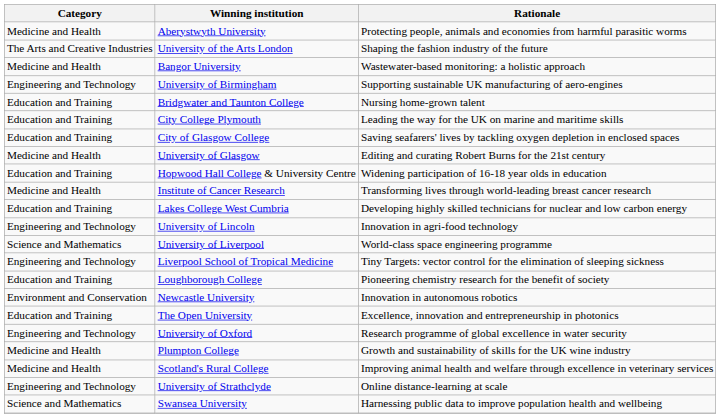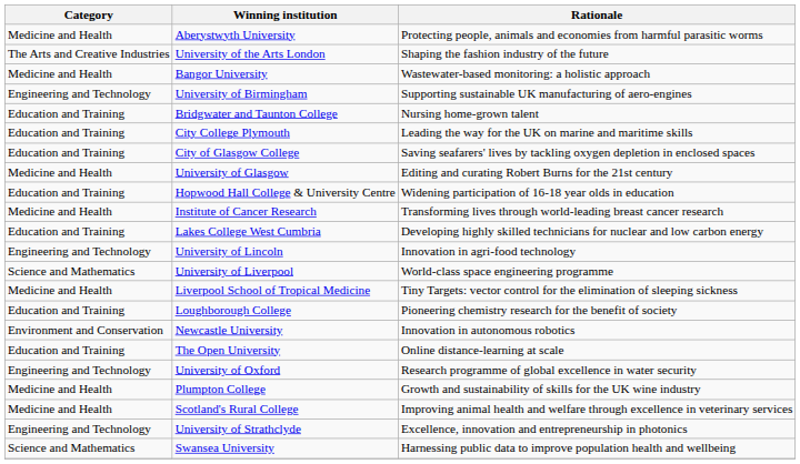 <table class="wikitable">
 <tr>
 <th>Category</th>
 <th>Winning institution</th>
 <th>Rationale</th>
 </tr>
 <tr>
 <td>Medicine and Health</td>
 <td><a href='#'>Aberystwyth University</a></td>
 <td>Protecting people, animals and economies from harmful parasitic worms</td>
 </tr>
 <tr>
 <td>The Arts and Creative Industries</td>
 <td><a href='#'>University of the Arts London</a></td>
 <td>Shaping the fashion industry of the future</td>
 </tr>
 <tr>
 <td>Medicine and Health</td>
 <td><a href='#'>Bangor University</a></td>
 <td>Wastewater-based monitoring: a holistic approach</td>
 </tr>
 <tr>
 <td>Engineering and Technology</td>
 <td><a href='#'>University of Birmingham</a></td>
 <td>Supporting sustainable UK manufacturing of aero-engines</td>
 </tr>
 <tr>
 <td>Education and Training</td>
 <td><a href='#'>Bridgwater and Taunton College</a></td>
 <td>Nursing home-grown talent</td>
 </tr>
 <tr>
 <td>Education and Training</td>
 <td><a href='#'>City College Plymouth</a></td>
 <td>Leading the way for the UK on marine and maritime skills</td>
 </tr>
 <tr>
 <td>Education and Training</td>
 <td><a href='#'>City of Glasgow College</a></td>
 <td>Saving seafarers' lives by tackling oxygen depletion in enclosed spaces</td>
 </tr>
 <tr>
 <td>Medicine and Health</td>
 <td><a href='#'>University of Glasgow</a></td>
 <td>Editing and curating Robert Burns for the 21st century</td>
 </tr>
 <tr>
 <td>Education and Training</td>
 <td><a href='#'>Hopwood Hall College</a> & University Centre</td>
 <td>Widening participation of 16-18 year olds in education</td>
 </tr>
 <tr>
 <td>Medicine and Health</td>
 <td><a href='#'>Institute of Cancer Research</a></td>
 <td>Transforming lives through world-leading breast cancer research</td>
 </tr>
 <tr>
 <td>Education and Training</td>
 <td><a href='#'>Lakes College West Cumbria</a></td>
 <td>Developing highly skilled technicians for nuclear and low carbon energy</td>
 </tr>
 <tr>
 <td>Engineering and Technology</td>
 <td><a href='#'>University of Lincoln</a></td>
 <td>Innovation in agri-food technology</td>
 </tr>
 <tr>
 <td>Science and Mathematics</td>
 <td><a href='#'>University of Liverpool</a></td>
 <td>World-class space engineering programme</td>
 </tr>
 <tr>
-<td>Engineering and Technology</td>
+<td>Medicine and Health</td>
 <td><a href='#'>Liverpool School of Tropical Medicine</a></td>
 <td>Tiny Targets: vector control for the elimination of sleeping sickness</td>
 </tr>
 <tr>
 <td>Education and Training</td>
 <td><a href='#'>Loughborough College</a></td>
 <td>Pioneering chemistry research for the benefit of society</td>
 </tr>
 <tr>
 <td>Environment and Conservation</td>
 <td><a href='#'>Newcastle University</a></td>
 <td>Innovation in autonomous robotics</td>
 </tr>
 <tr>
 <td>Education and Training</td>
 <td><a href='#'>The Open University</a></td>
-<td>Excellence, innovation and entrepreneurship in photonics</td>
+<td>Online distance-learning at scale</td>
 </tr>
 <tr>
 <td>Engineering and Technology</td>
 <td><a href='#'>University of Oxford</a></td>
 <td>Research programme of global excellence in water security</td>
 </tr>
 <tr>
 <td>Medicine and Health</td>
 <td><a href='#'>Plumpton College</a></td>
 <td>Growth and sustainability of skills for the UK wine industry</td>
 </tr>
 <tr>
 <td>Medicine and Health</td>
 <td><a href='#'>Scotland's Rural College</a></td>
 <td>Improving animal health and welfare through excellence in veterinary services</td>
 </tr>
 <tr>
 <td>Engineering and Technology</td>
 <td><a href='#'>University of Strathclyde</a></td>
-<td>Online distance-learning at scale</td>
+<td>Excellence, innovation and entrepreneurship in photonics</td>
 </tr>
 <tr>
 <td>Science and Mathematics</td>
 <td><a href='#'>Swansea University</a></td>
 <td>Harnessing public data to improve population health and wellbeing</td>
 </tr>
 <tr>
 </tr>
 </table>
